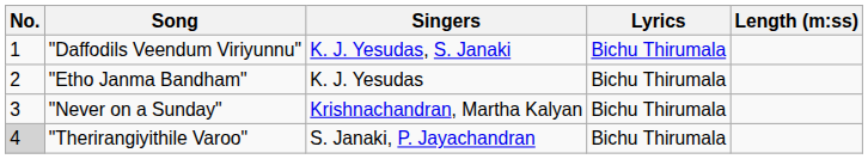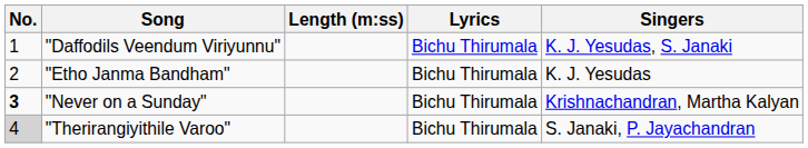 <table class="wikitable" style="font-size:95%;">
 <tr>
 <th>No.</th>
 <th>Song</th>
+<th>Length (m:ss)</th>
+<th>Lyrics</th>
 <th>Singers</th>
-<th>Lyrics</th>
-<th>Length (m:ss)</th>
 </tr>
 <tr>
 <td>1</td>
 <td>"Daffodils Veendum Viriyunnu"</td>
+<td></td>
+<td><a href='#'>Bichu Thirumala</a></td>
 <td><a href='#'>K. J. Yesudas</a>, <a href='#'>S. Janaki</a></td>
-<td><a href='#'>Bichu Thirumala</a></td>
-<td></td>
 </tr>
 <tr>
 <td>2</td>
 <td>"Etho Janma Bandham"</td>
+<td></td>
+<td>Bichu Thirumala</td>
 <td>K. J. Yesudas</td>
-<td>Bichu Thirumala</td>
-<td></td>
 </tr>
 <tr>
-<td>3</td>
+<td><strong>3</strong></td>
 <td>"Never on a Sunday"</td>
+<td></td>
+<td>Bichu Thirumala</td>
 <td><a href='#'>Krishnachandran</a>, Martha Kalyan</td>
-<td>Bichu Thirumala</td>
-<td></td>
 </tr>
 <tr>
 <td style="background: lightgrey;">4</td>
 <td>"Therirangiyithile Varoo"</td>
+<td></td>
+<td>Bichu Thirumala</td>
 <td>S. Janaki, <a href='#'>P. Jayachandran</a></td>
-<td>Bichu Thirumala</td>
-<td></td>
 </tr>
 </table>
